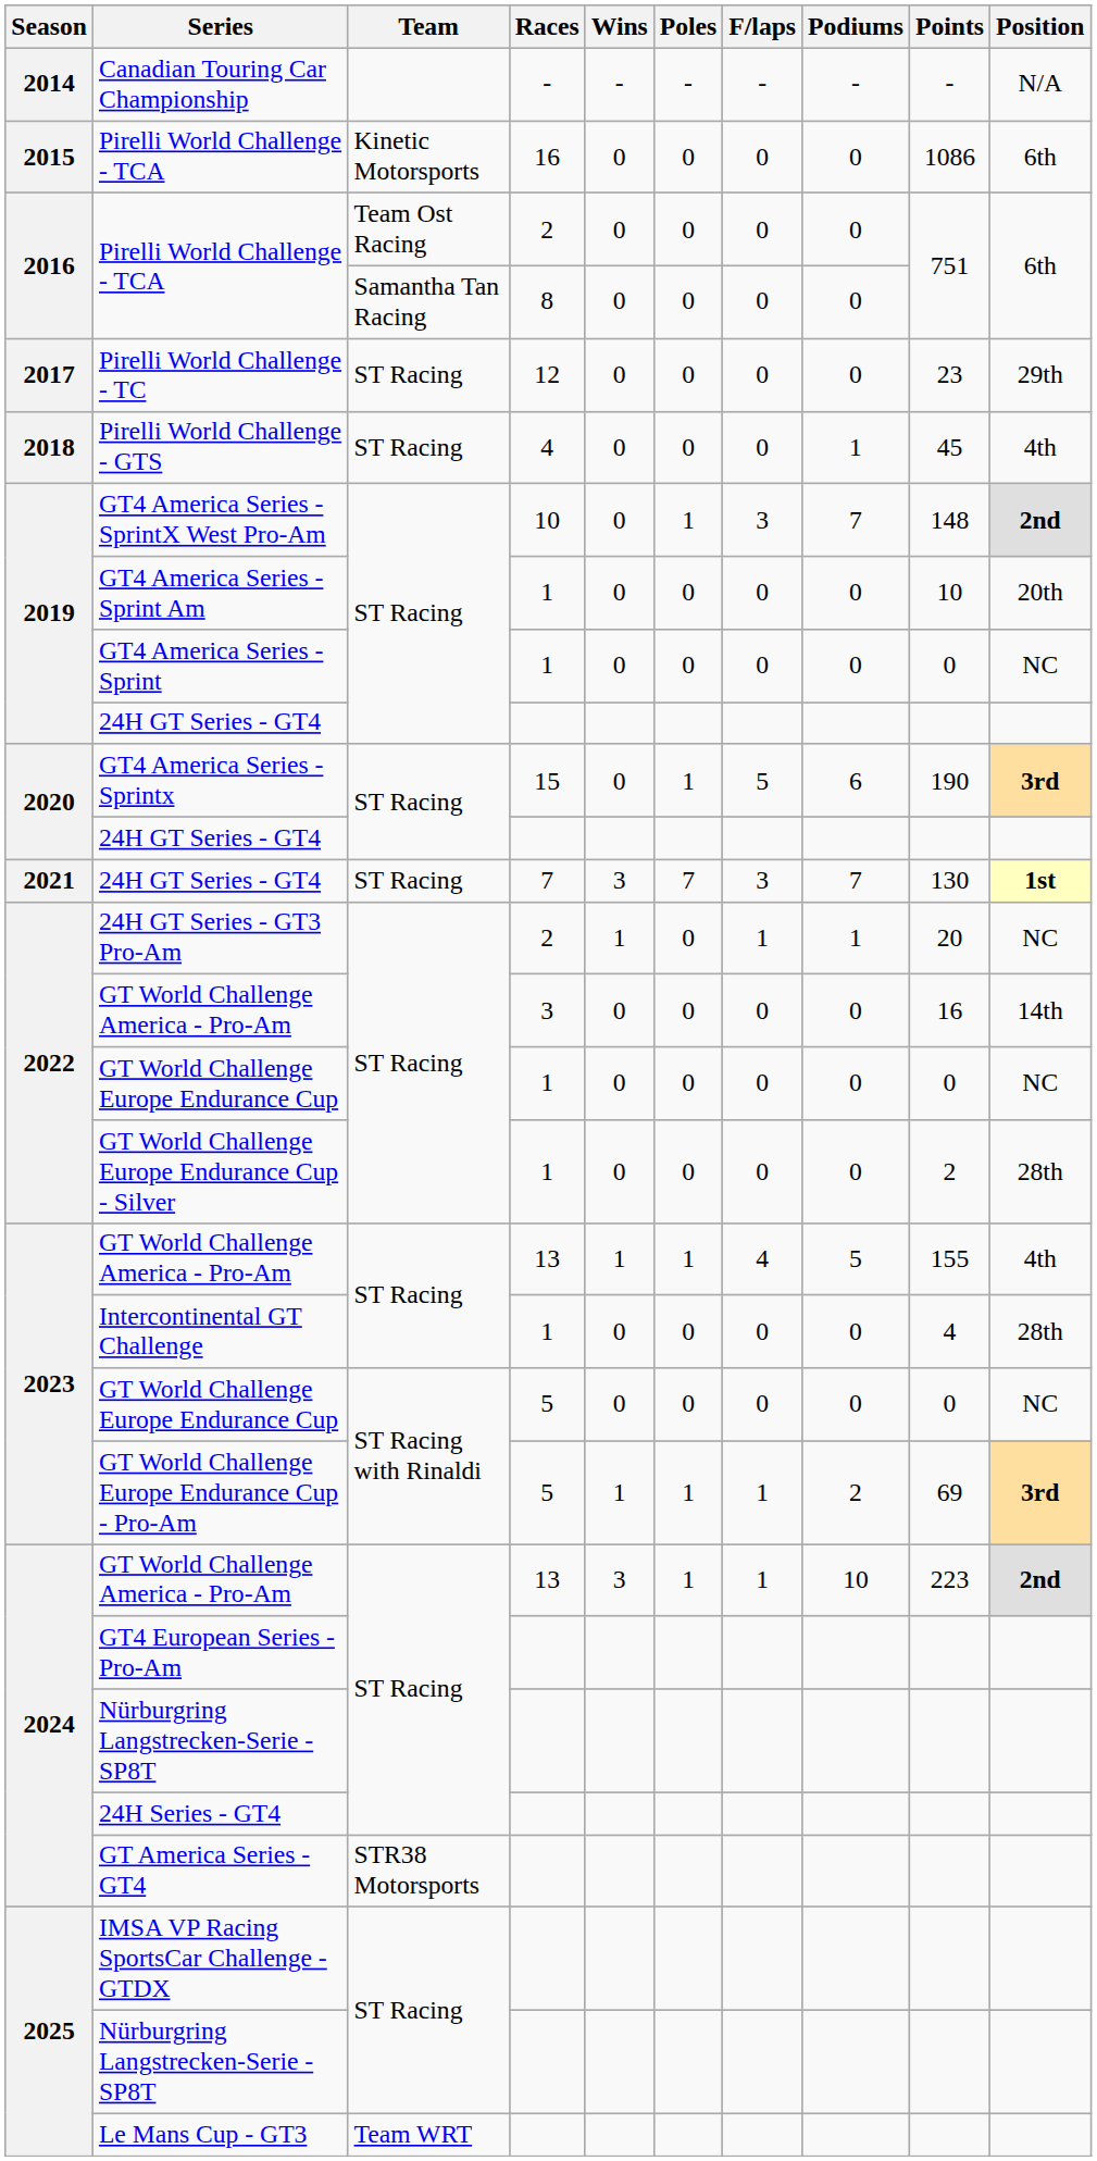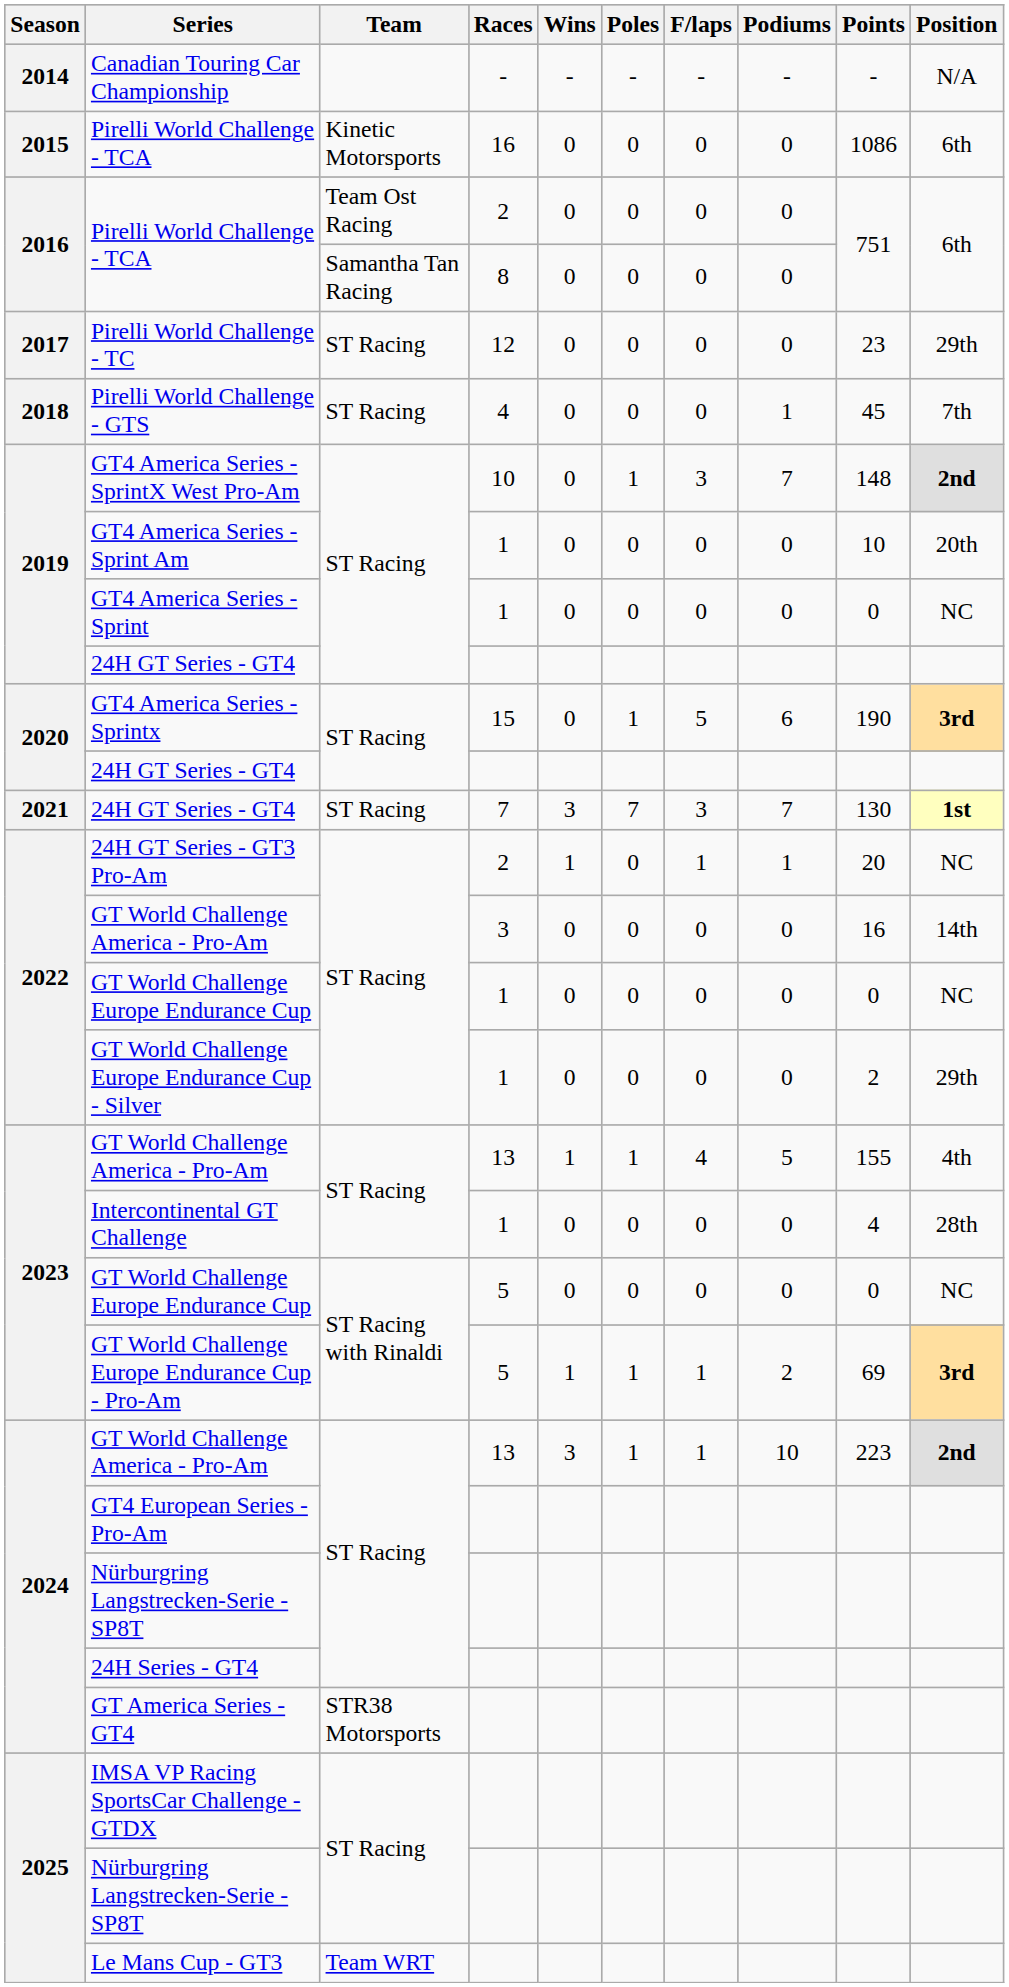 <table class="wikitable" style="font-size: 90%; text-align:center">
 <tr>
 <th>Season</th>
 <th>Series</th>
 <th>Team</th>
 <th>Races</th>
 <th>Wins</th>
 <th>Poles</th>
 <th>F/laps</th>
 <th>Podiums</th>
 <th>Points</th>
 <th>Position</th>
 </tr>
 <tr>
 <th>2014</th>
 <td align="left"><a href='#'>Canadian Touring Car Championship</a></td>
 <td align="left"></td>
 <td>-</td>
 <td>-</td>
 <td>-</td>
 <td>-</td>
 <td>-</td>
 <td>-</td>
 <td>N/A</td>
 </tr>
 <tr>
 <th>2015</th>
 <td align="left"><a href='#'>Pirelli World Challenge - TCA</a></td>
 <td align="left">Kinetic Motorsports</td>
 <td>16</td>
 <td>0</td>
 <td>0</td>
 <td>0</td>
 <td>0</td>
 <td>1086</td>
 <td>6th</td>
 </tr>
 <tr>
 <th rowspan="2">2016</th>
 <td rowspan="2" align="left"><a href='#'>Pirelli World Challenge - TCA</a></td>
 <td align="left">Team Ost Racing</td>
 <td>2</td>
 <td>0</td>
 <td>0</td>
 <td>0</td>
 <td>0</td>
 <td rowspan="2">751</td>
 <td rowspan="2">6th</td>
 </tr>
 <tr>
 <td align="left">Samantha Tan Racing</td>
 <td>8</td>
 <td>0</td>
 <td>0</td>
 <td>0</td>
 <td>0</td>
 </tr>
 <tr>
 <th>2017</th>
 <td align="left"><a href='#'>Pirelli World Challenge - TC</a></td>
 <td align="left">ST Racing</td>
 <td>12</td>
 <td>0</td>
 <td>0</td>
 <td>0</td>
 <td>0</td>
 <td>23</td>
 <td>29th</td>
 </tr>
 <tr>
 <th>2018</th>
 <td align="left"><a href='#'>Pirelli World Challenge - GTS</a></td>
 <td align="left">ST Racing</td>
 <td>4</td>
 <td>0</td>
 <td>0</td>
 <td>0</td>
 <td>1</td>
 <td>45</td>
-<td>4th</td>
+<td>7th</td>
 </tr>
 <tr>
 <th rowspan="4">2019</th>
 <td align="left"><a href='#'>GT4 America Series - SprintX West Pro-Am</a></td>
 <td rowspan="4" align="left">ST Racing</td>
 <td>10</td>
 <td>0</td>
 <td>1</td>
 <td>3</td>
 <td>7</td>
 <td>148</td>
 <td style="background:#DFDFDF;"><strong>2nd</strong></td>
 </tr>
 <tr>
 <td align="left"><a href='#'>GT4 America Series - Sprint Am</a></td>
 <td>1</td>
 <td>0</td>
 <td>0</td>
 <td>0</td>
 <td>0</td>
 <td>10</td>
 <td>20th</td>
 </tr>
 <tr>
 <td align="left"><a href='#'>GT4 America Series - Sprint</a></td>
 <td>1</td>
 <td>0</td>
 <td>0</td>
 <td>0</td>
 <td>0</td>
 <td>0</td>
 <td>NC</td>
 </tr>
 <tr>
 <td align=left><a href='#'>24H GT Series - GT4</a></td>
 <td></td>
 <td></td>
 <td></td>
 <td></td>
 <td></td>
 <td></td>
 <td></td>
 </tr>
 <tr>
 <th rowspan="2">2020</th>
 <td align="left"><a href='#'>GT4 America Series - Sprintx</a></td>
 <td rowspan="2" align="left">ST Racing</td>
 <td>15</td>
 <td>0</td>
 <td>1</td>
 <td>5</td>
 <td>6</td>
 <td>190</td>
 <td style="background:#FFDF9F;"><strong>3rd</strong></td>
 </tr>
 <tr>
 <td align=left><a href='#'>24H GT Series - GT4</a></td>
 <td></td>
 <td></td>
 <td></td>
 <td></td>
 <td></td>
 <td></td>
 <td></td>
 </tr>
 <tr>
 <th>2021</th>
 <td align="left"><a href='#'>24H GT Series - GT4</a></td>
 <td align="left">ST Racing</td>
 <td>7</td>
 <td>3</td>
 <td>7</td>
 <td>3</td>
 <td>7</td>
 <td>130</td>
 <td style="background:#FFFFBF;"><strong>1st</strong></td>
 </tr>
 <tr>
 <th rowspan="4">2022</th>
 <td align="left"><a href='#'>24H GT Series - GT3 Pro-Am</a></td>
 <td rowspan="4" align="left">ST Racing</td>
 <td>2</td>
 <td>1</td>
 <td>0</td>
 <td>1</td>
 <td>1</td>
 <td>20</td>
 <td>NC</td>
 </tr>
 <tr>
 <td align="left"><a href='#'>GT World Challenge America - Pro-Am</a></td>
 <td>3</td>
 <td>0</td>
 <td>0</td>
 <td>0</td>
 <td>0</td>
 <td>16</td>
 <td>14th</td>
 </tr>
 <tr>
 <td align=left><a href='#'>GT World Challenge Europe Endurance Cup</a></td>
 <td>1</td>
 <td>0</td>
 <td>0</td>
 <td>0</td>
 <td>0</td>
 <td>0</td>
 <td>NC</td>
 </tr>
 <tr>
 <td align="left"><a href='#'>GT World Challenge Europe Endurance Cup - Silver</a></td>
 <td>1</td>
 <td>0</td>
 <td>0</td>
 <td>0</td>
 <td>0</td>
 <td>2</td>
-<td>28th</td>
+<td>29th</td>
 </tr>
 <tr>
 <th rowspan="4">2023</th>
 <td align="left"><a href='#'>GT World Challenge America - Pro-Am</a></td>
 <td rowspan="2" align="left">ST Racing</td>
 <td>13</td>
 <td>1</td>
 <td>1</td>
 <td>4</td>
 <td>5</td>
 <td>155</td>
 <td>4th</td>
 </tr>
 <tr>
 <td align=left><a href='#'>Intercontinental GT Challenge</a></td>
 <td>1</td>
 <td>0</td>
 <td>0</td>
 <td>0</td>
 <td>0</td>
 <td>4</td>
 <td>28th</td>
 </tr>
 <tr>
 <td align=left><a href='#'>GT World Challenge Europe Endurance Cup</a></td>
 <td rowspan="2" align=left>ST Racing with Rinaldi</td>
 <td>5</td>
 <td>0</td>
 <td>0</td>
 <td>0</td>
 <td>0</td>
 <td>0</td>
 <td>NC</td>
 </tr>
 <tr>
 <td align="left"><a href='#'>GT World Challenge Europe Endurance Cup - Pro-Am</a></td>
 <td>5</td>
 <td>1</td>
 <td>1</td>
 <td>1</td>
 <td>2</td>
 <td>69</td>
 <td style="background:#FFDF9F;"><strong>3rd</strong></td>
 </tr>
 <tr>
 <th rowspan="5">2024</th>
 <td align="left"><a href='#'>GT World Challenge America - Pro-Am</a></td>
 <td rowspan="4" align="left">ST Racing</td>
 <td>13</td>
 <td>3</td>
 <td>1</td>
 <td>1</td>
 <td>10</td>
 <td>223</td>
 <td style="background:#DFDFDF;"><strong>2nd</strong></td>
 </tr>
 <tr>
 <td align=left><a href='#'>GT4 European Series - Pro-Am</a></td>
 <td></td>
 <td></td>
 <td></td>
 <td></td>
 <td></td>
 <td></td>
 <td></td>
 </tr>
 <tr>
 <td align=left><a href='#'>Nürburgring Langstrecken-Serie - SP8T</a></td>
 <td></td>
 <td></td>
 <td></td>
 <td></td>
 <td></td>
 <td></td>
 <td></td>
 </tr>
 <tr>
 <td align=left><a href='#'>24H Series - GT4</a></td>
 <td></td>
 <td></td>
 <td></td>
 <td></td>
 <td></td>
 <td></td>
 <td></td>
 </tr>
 <tr>
 <td align=left><a href='#'>GT America Series - GT4</a></td>
 <td align=left>STR38 Motorsports</td>
 <td></td>
 <td></td>
 <td></td>
 <td></td>
 <td></td>
 <td></td>
 <td></td>
 </tr>
 <tr>
 <th rowspan="3">2025</th>
 <td align=left><a href='#'>IMSA VP Racing SportsCar Challenge - GTDX</a></td>
 <td rowspan="2" align="left">ST Racing</td>
 <td></td>
 <td></td>
 <td></td>
 <td></td>
 <td></td>
 <td></td>
 <td></td>
 </tr>
 <tr>
 <td align=left><a href='#'>Nürburgring Langstrecken-Serie - SP8T</a></td>
 <td></td>
 <td></td>
 <td></td>
 <td></td>
 <td></td>
 <td></td>
 <td></td>
 </tr>
 <tr>
 <td align=left><a href='#'>Le Mans Cup - GT3</a></td>
 <td align=left><a href='#'>Team WRT</a></td>
 <td></td>
 <td></td>
 <td></td>
 <td></td>
 <td></td>
 <td></td>
 <td></td>
 </tr>
 </table>
